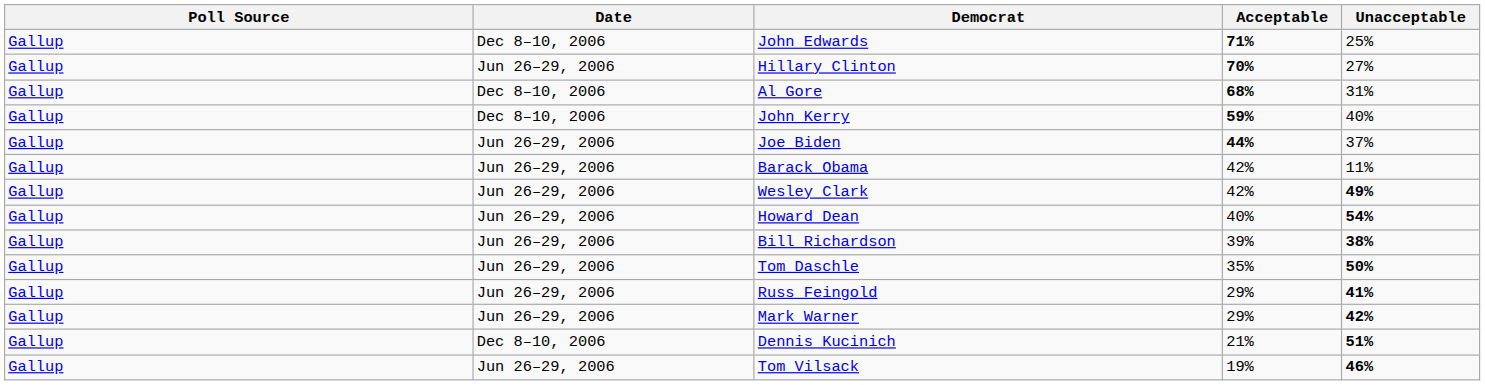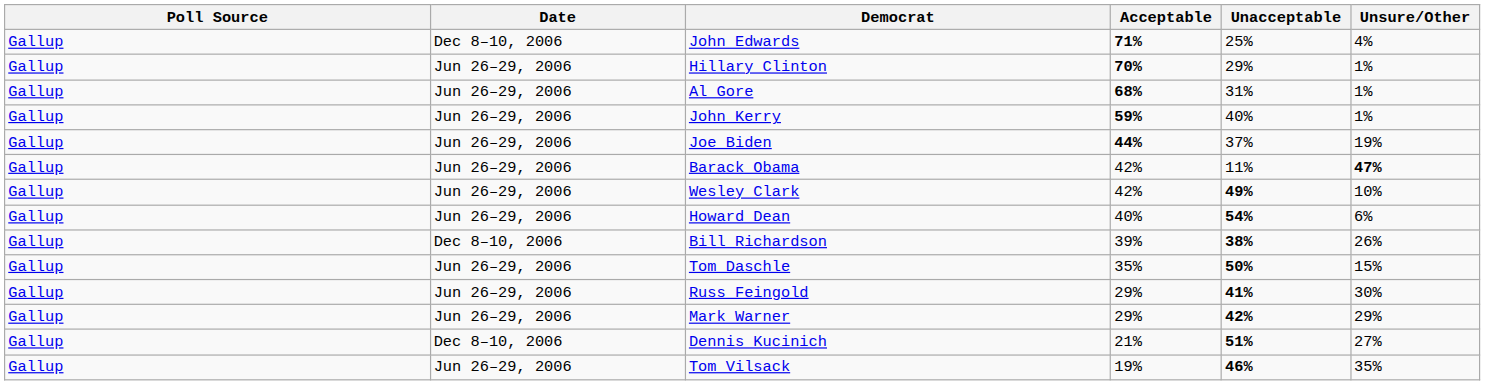 <table class="wikitable sortable">
 <tr>
 <th width="25%">Poll Source</th>
 <th width="15%">Date</th>
 <th width="25%">Democrat</th>
 <th width="5%">Acceptable</th>
 <th width="5%">Unacceptable</th>
+<th width="5%">Unsure/Other</th>
 </tr>
 <tr>
 <td><a href='#'>Gallup</a></td>
 <td>Dec 8–10, 2006</td>
 <td><a href='#'>John Edwards</a></td>
 <td><strong>71%</strong></td>
 <td>25%</td>
+<td>4%</td>
 </tr>
 <tr>
 <td><a href='#'>Gallup</a></td>
 <td>Jun 26–29, 2006</td>
 <td><a href='#'>Hillary Clinton</a></td>
 <td><strong>70%</strong></td>
-<td>27%</td>
+<td>29%</td>
+<td>1%</td>
 </tr>
 <tr>
 <td><a href='#'>Gallup</a></td>
-<td>Dec 8–10, 2006</td>
+<td>Jun 26–29, 2006</td>
 <td><a href='#'>Al Gore</a></td>
 <td><strong>68%</strong></td>
 <td>31%</td>
+<td>1%</td>
 </tr>
 <tr>
 <td><a href='#'>Gallup</a></td>
-<td>Dec 8–10, 2006</td>
+<td>Jun 26–29, 2006</td>
 <td><a href='#'>John Kerry</a></td>
 <td><strong>59%</strong></td>
 <td>40%</td>
+<td>1%</td>
 </tr>
 <tr>
 <td><a href='#'>Gallup</a></td>
 <td>Jun 26–29, 2006</td>
 <td><a href='#'>Joe Biden</a></td>
 <td><strong>44%</strong></td>
 <td>37%</td>
+<td>19%</td>
 </tr>
 <tr>
 <td><a href='#'>Gallup</a></td>
 <td>Jun 26–29, 2006</td>
 <td><a href='#'>Barack Obama</a></td>
 <td>42%</td>
 <td>11%</td>
+<td><strong>47%</strong></td>
 </tr>
 <tr>
 <td><a href='#'>Gallup</a></td>
 <td>Jun 26–29, 2006</td>
 <td><a href='#'>Wesley Clark</a></td>
 <td>42%</td>
 <td><strong>49%</strong></td>
+<td>10%</td>
 </tr>
 <tr>
 <td><a href='#'>Gallup</a></td>
 <td>Jun 26–29, 2006</td>
 <td><a href='#'>Howard Dean</a></td>
 <td>40%</td>
 <td><strong>54%</strong></td>
+<td>6%</td>
 </tr>
 <tr>
 <td><a href='#'>Gallup</a></td>
-<td>Jun 26–29, 2006</td>
+<td>Dec 8–10, 2006</td>
 <td><a href='#'>Bill Richardson</a></td>
 <td>39%</td>
 <td><strong>38%</strong></td>
+<td>26%</td>
 </tr>
 <tr>
 <td><a href='#'>Gallup</a></td>
 <td>Jun 26–29, 2006</td>
 <td><a href='#'>Tom Daschle</a></td>
 <td>35%</td>
 <td><strong>50%</strong></td>
+<td>15%</td>
 </tr>
 <tr>
 <td><a href='#'>Gallup</a></td>
 <td>Jun 26–29, 2006</td>
 <td><a href='#'>Russ Feingold</a></td>
 <td>29%</td>
 <td><strong>41%</strong></td>
+<td>30%</td>
 </tr>
 <tr>
 <td><a href='#'>Gallup</a></td>
 <td>Jun 26–29, 2006</td>
 <td><a href='#'>Mark Warner</a></td>
 <td>29%</td>
 <td><strong>42%</strong></td>
+<td>29%</td>
 </tr>
 <tr>
 <td><a href='#'>Gallup</a></td>
 <td>Dec 8–10, 2006</td>
 <td><a href='#'>Dennis Kucinich</a></td>
 <td>21%</td>
 <td><strong>51%</strong></td>
+<td>27%</td>
 </tr>
 <tr>
 <td><a href='#'>Gallup</a></td>
 <td>Jun 26–29, 2006</td>
 <td><a href='#'>Tom Vilsack</a></td>
 <td>19%</td>
 <td><strong>46%</strong></td>
+<td>35%</td>
 </tr>
 </table>
